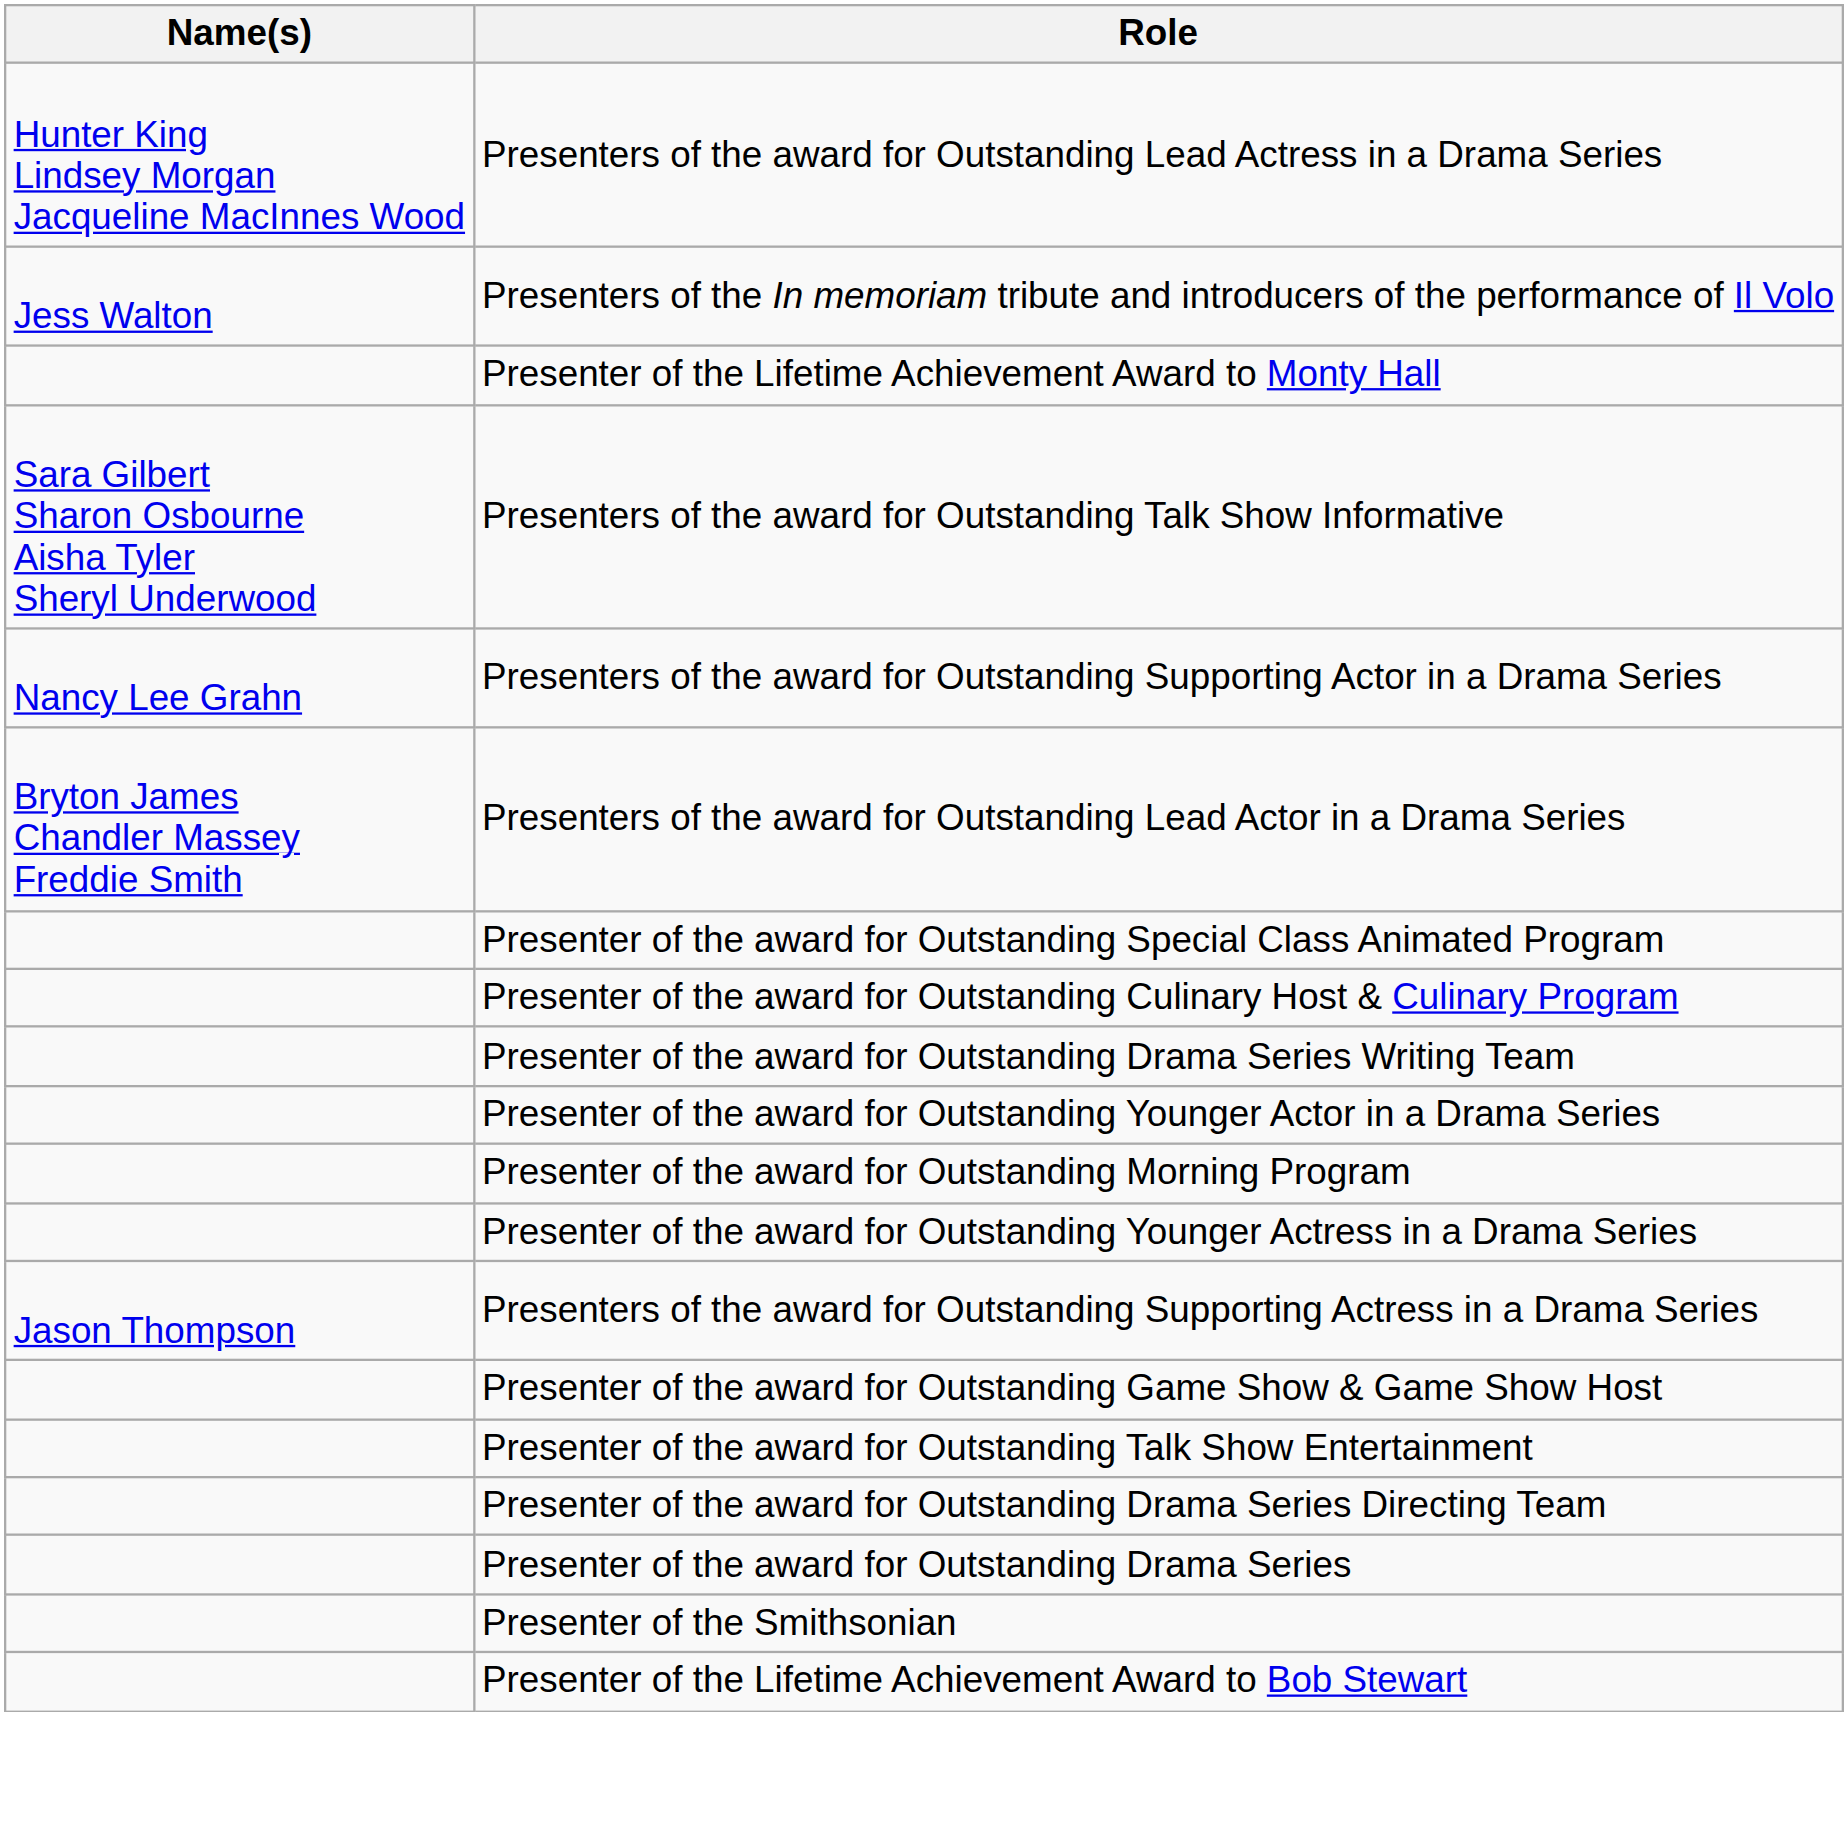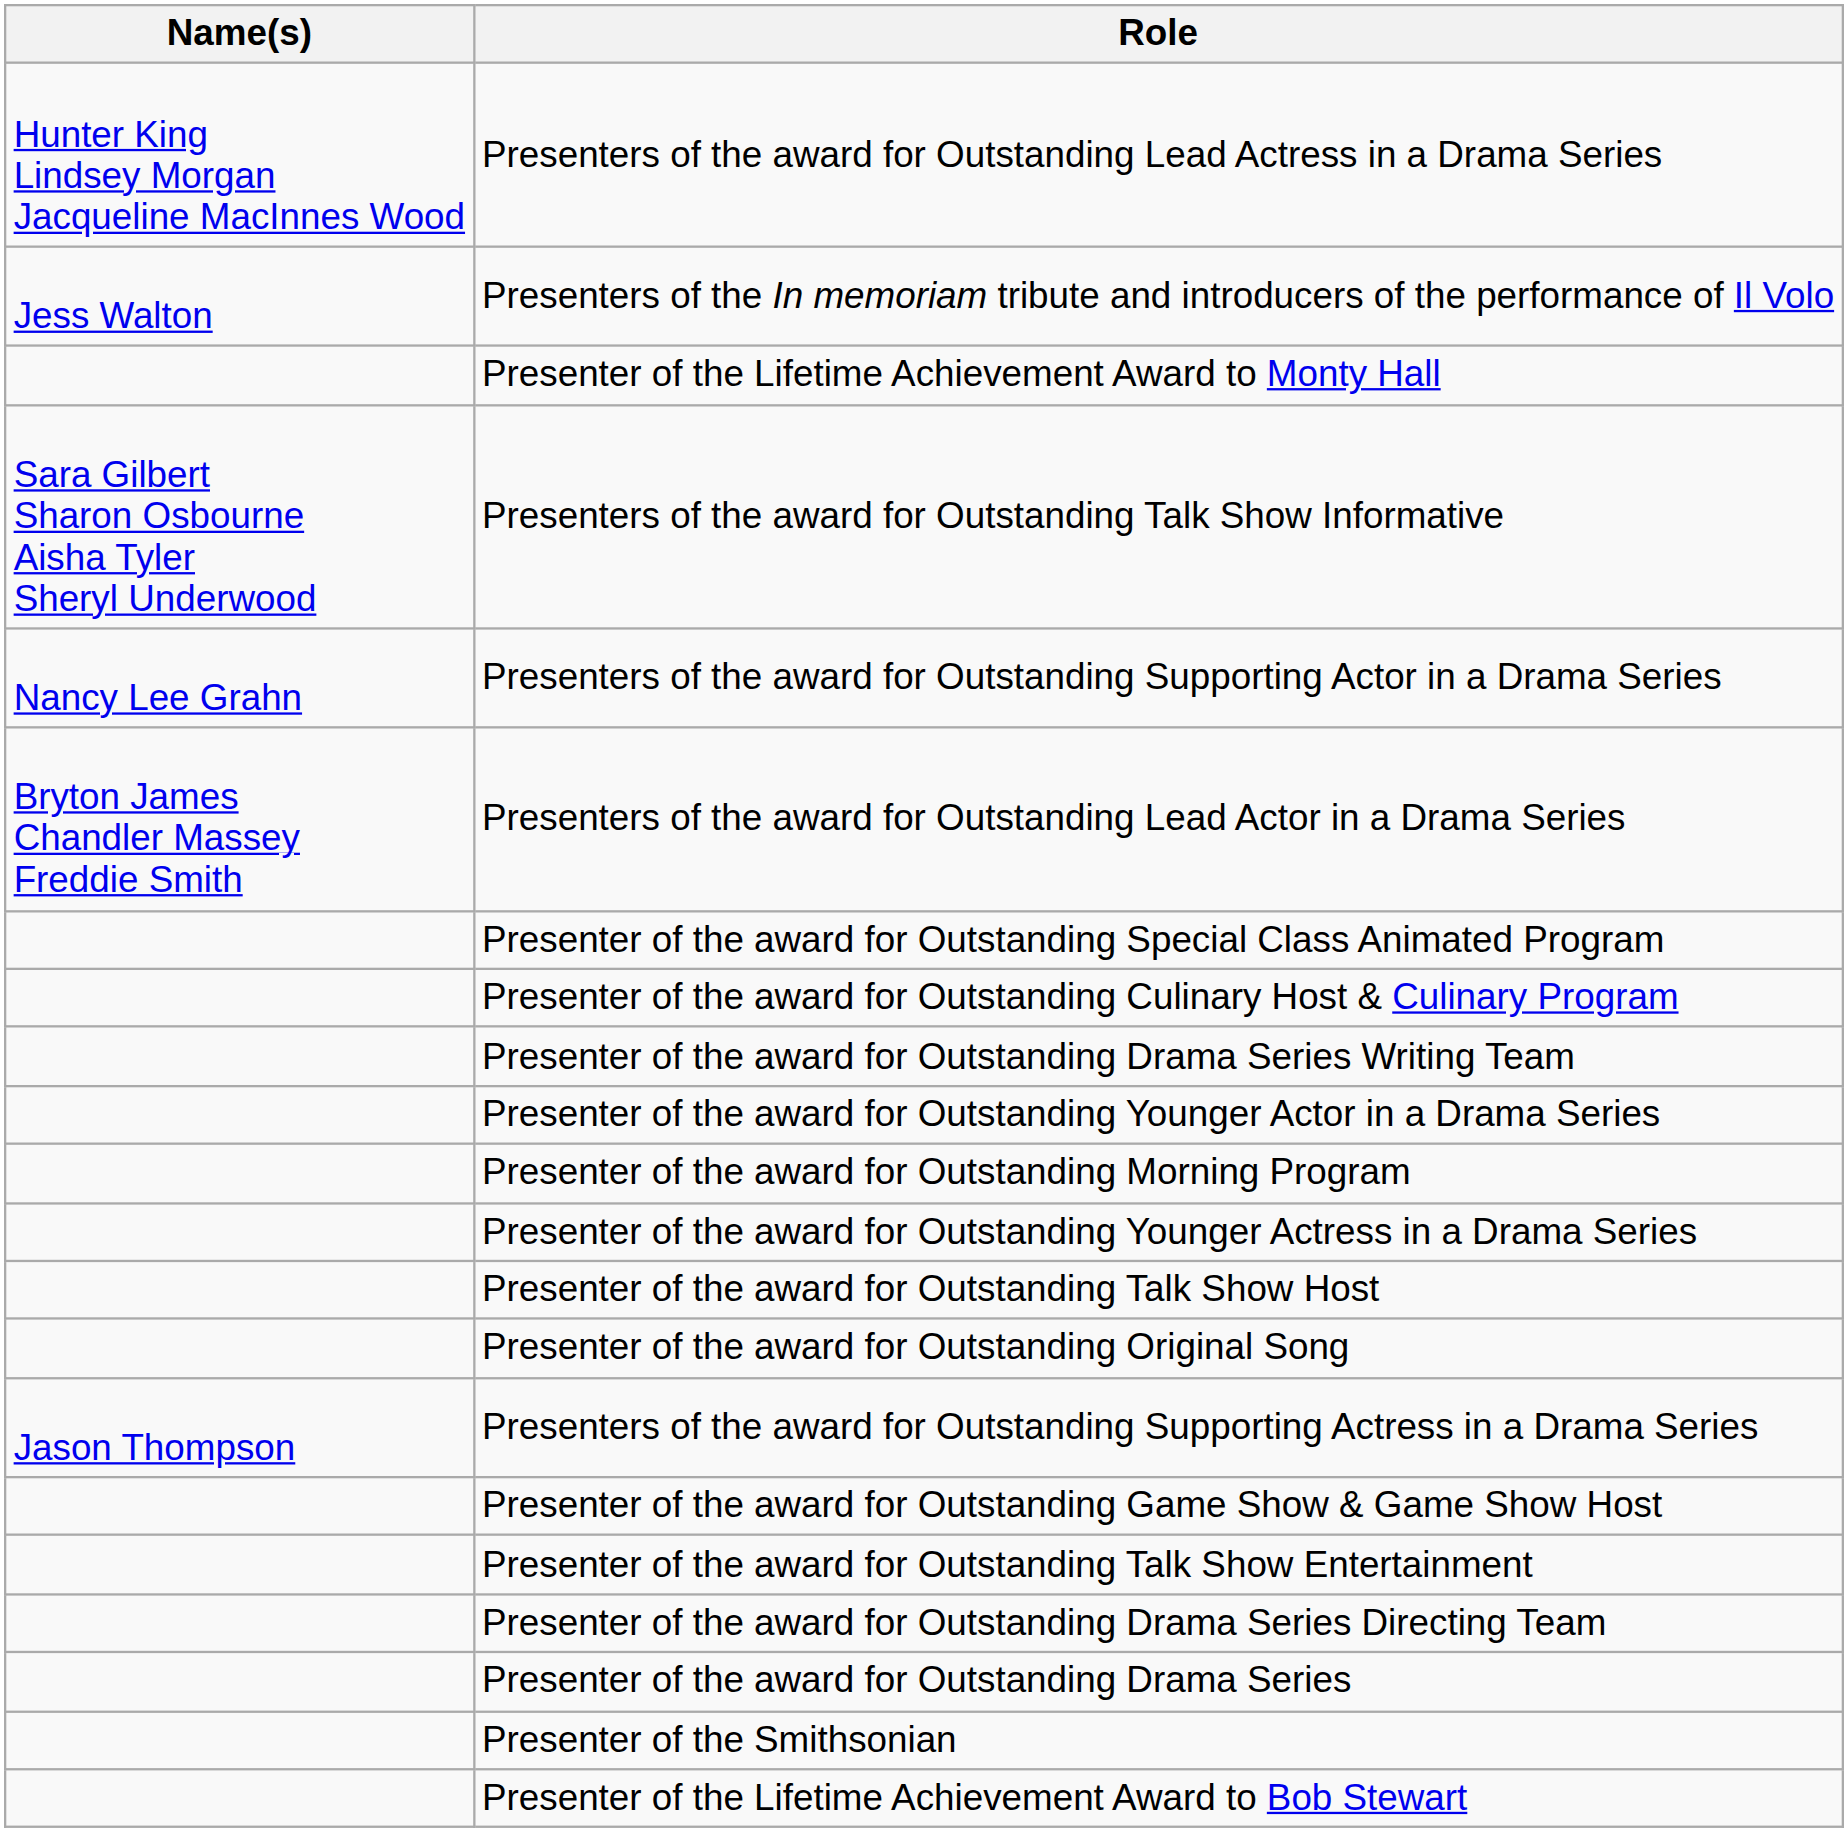 <table class="wikitable sortable">
 <tr>
 <th>Name(s)</th>
 <th>Role</th>
 </tr>
 <tr>
 <td>   <br>   <a href='#'>Hunter King</a> <br>  <a href='#'>Lindsey Morgan</a><br> <a href='#'>Jacqueline MacInnes Wood</a></td>
 <td>Presenters of the award for  Outstanding Lead Actress in a Drama Series</td>
 </tr>
 <tr>
 <td> <br>  <a href='#'>Jess Walton</a></td>
 <td>Presenters of the <em>In memoriam</em> tribute and introducers of the performance of <a href='#'>Il Volo</a></td>
 </tr>
 <tr>
 <td></td>
 <td>Presenter of the Lifetime Achievement Award to <a href='#'>Monty Hall</a></td>
 </tr>
 <tr>
 <td>  <br> <a href='#'>Sara Gilbert</a> <br> <a href='#'>Sharon Osbourne</a> <br> <a href='#'>Aisha Tyler</a> <br> <a href='#'>Sheryl Underwood</a></td>
 <td>Presenters of the award for Outstanding Talk Show Informative</td>
 </tr>
 <tr>
 <td><br> <a href='#'>Nancy Lee Grahn</a></td>
 <td>Presenters of the award for   Outstanding Supporting Actor in a Drama Series</td>
 </tr>
 <tr>
 <td> <br> <a href='#'>Bryton James</a> <br> <a href='#'>Chandler Massey</a> <br> <a href='#'>Freddie Smith</a></td>
 <td>Presenters of the award for Outstanding Lead Actor in a Drama Series</td>
 </tr>
 <tr>
 <td></td>
 <td>Presenter of the award for Outstanding Special Class Animated Program</td>
 </tr>
 <tr>
 <td></td>
 <td>Presenter of the award for Outstanding Culinary Host & <a href='#'>Culinary Program</a></td>
 </tr>
 <tr>
 <td></td>
 <td>Presenter of the award for Outstanding Drama Series Writing Team</td>
 </tr>
 <tr>
 <td></td>
 <td>Presenter of the award for Outstanding Younger Actor in a Drama Series</td>
 </tr>
 <tr>
 <td></td>
 <td>Presenter of the award for  Outstanding Morning Program</td>
 </tr>
 <tr>
 <td></td>
 <td>Presenter of the award for Outstanding Younger Actress in a Drama Series</td>
 </tr>
 <tr>
+<td></td>
+<td>Presenter of the award for Outstanding Talk Show Host</td>
+</tr>
+<tr>
+<td></td>
+<td>Presenter of the award for Outstanding Original Song</td>
+</tr>
+<tr>
 <td>  <br>   <a href='#'>Jason Thompson</a></td>
 <td>Presenters of the award for Outstanding Supporting Actress in a Drama Series</td>
 </tr>
 <tr>
 <td></td>
 <td>Presenter of the award for Outstanding Game Show & Game Show Host</td>
 </tr>
 <tr>
 <td></td>
 <td>Presenter of the award for Outstanding Talk Show Entertainment</td>
 </tr>
 <tr>
 <td></td>
 <td>Presenter of the award for Outstanding  Drama Series Directing Team</td>
 </tr>
 <tr>
 <td></td>
 <td>Presenter of the award for Outstanding Drama Series</td>
 </tr>
 <tr>
 <td></td>
 <td>Presenter of the Smithsonian</td>
 </tr>
 <tr>
 <td></td>
 <td>Presenter of the Lifetime Achievement Award to <a href='#'>Bob Stewart</a></td>
 </tr>
 </table>
